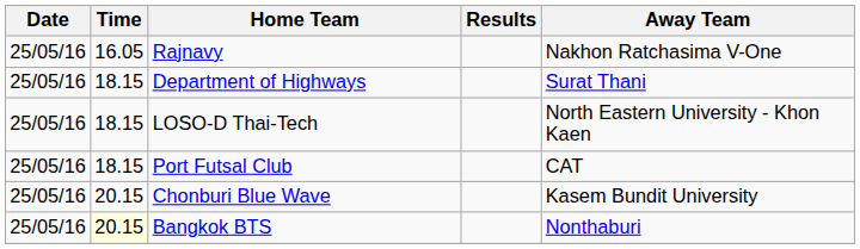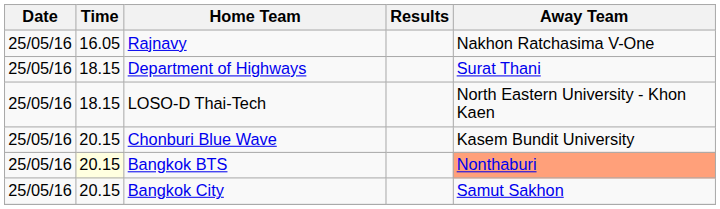 <table class="wikitable">
 <tr>
 <th>Date</th>
 <th>Time</th>
 <th width="250pt">Home Team</th>
 <th>Results</th>
 <th width="250pt">Away Team</th>
 </tr>
 <tr>
 <td>25/05/16</td>
 <td>16.05</td>
 <td><a href='#'>Rajnavy</a></td>
 <td></td>
 <td>Nakhon Ratchasima V-One</td>
 </tr>
 <tr>
 <td>25/05/16</td>
 <td>18.15</td>
 <td><a href='#'>Department of Highways</a></td>
 <td></td>
 <td><a href='#'>Surat Thani</a></td>
 </tr>
 <tr>
 <td>25/05/16</td>
 <td>18.15</td>
 <td>LOSO-D Thai-Tech</td>
 <td></td>
 <td>North Eastern University - Khon Kaen</td>
 </tr>
 <tr>
 <td>25/05/16</td>
-<td>18.15</td>
-<td><a href='#'>Port Futsal Club</a></td>
-<td></td>
-<td>CAT</td>
-</tr>
-<tr>
-<td>25/05/16</td>
 <td>20.15</td>
 <td><a href='#'>Chonburi Blue Wave</a></td>
 <td></td>
 <td>Kasem Bundit University</td>
 </tr>
 <tr>
 <td>25/05/16</td>
 <td style="background: lightyellow;">20.15</td>
 <td><a href='#'>Bangkok BTS</a></td>
 <td></td>
-<td><a href='#'>Nonthaburi</a></td>
+<td style="background: lightsalmon;"><a href='#'>Nonthaburi</a></td>
+</tr>
+<tr>
+<td>25/05/16</td>
+<td>20.15</td>
+<td><a href='#'>Bangkok City</a></td>
+<td></td>
+<td><a href='#'>Samut Sakhon</a></td>
 </tr>
 <tr>
 </tr>
 </table>
